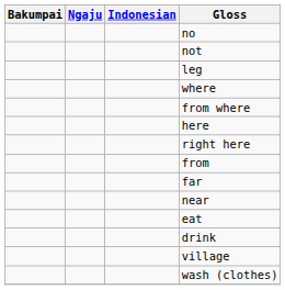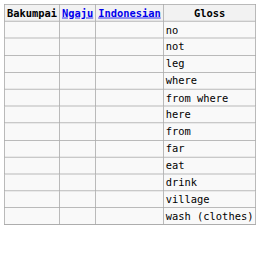 <table class="wikitable">
 <tr>
 <th>Bakumpai</th>
 <th><a href='#'>Ngaju</a></th>
 <th><a href='#'>Indonesian</a></th>
 <th>Gloss</th>
 </tr>
 <tr>
 <td></td>
 <td></td>
 <td></td>
 <td>no</td>
 </tr>
 <tr>
 <td></td>
 <td></td>
 <td></td>
 <td>not</td>
 </tr>
 <tr>
 <td></td>
 <td></td>
 <td></td>
 <td>leg</td>
 </tr>
 <tr>
 <td></td>
 <td></td>
 <td></td>
 <td>where</td>
 </tr>
 <tr>
 <td></td>
 <td></td>
 <td></td>
 <td>from where</td>
 </tr>
 <tr>
 <td></td>
 <td></td>
 <td></td>
 <td>here</td>
 </tr>
 <tr>
 <td></td>
 <td></td>
 <td></td>
-<td>right here</td>
-</tr>
-<tr>
-<td></td>
-<td></td>
-<td></td>
 <td>from</td>
 </tr>
 <tr>
 <td></td>
 <td></td>
 <td></td>
 <td>far</td>
-</tr>
-<tr>
-<td></td>
-<td></td>
-<td></td>
-<td>near</td>
 </tr>
 <tr>
 <td></td>
 <td></td>
 <td></td>
 <td>eat</td>
 </tr>
 <tr>
 <td></td>
 <td></td>
 <td></td>
 <td>drink</td>
 </tr>
 <tr>
 <td></td>
 <td></td>
 <td></td>
 <td>village</td>
 </tr>
 <tr>
 <td></td>
 <td></td>
 <td></td>
 <td>wash (clothes)</td>
 </tr>
 <tr>
 </tr>
 </table>
